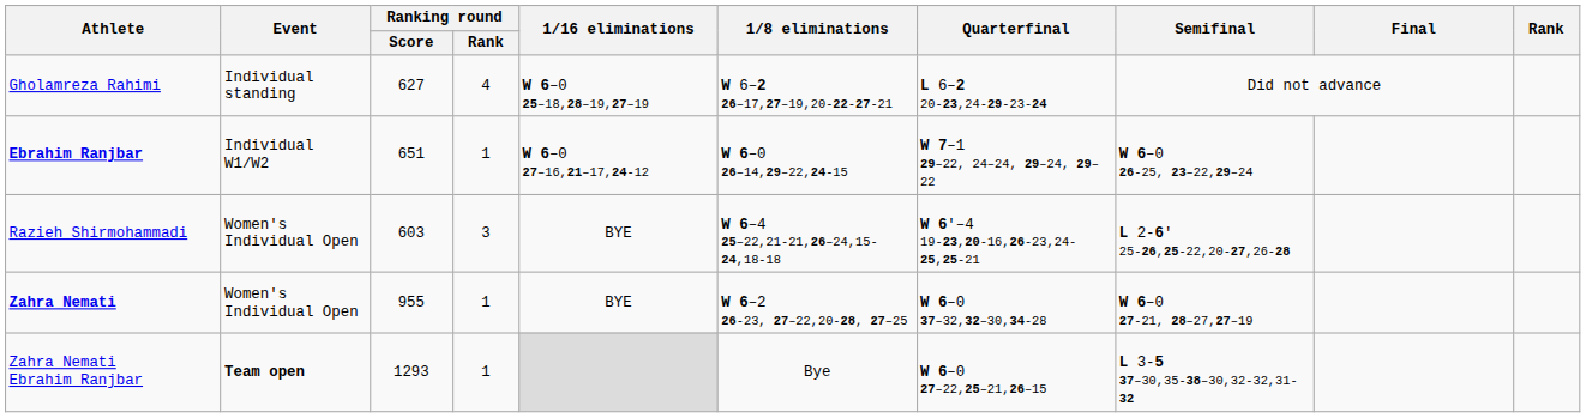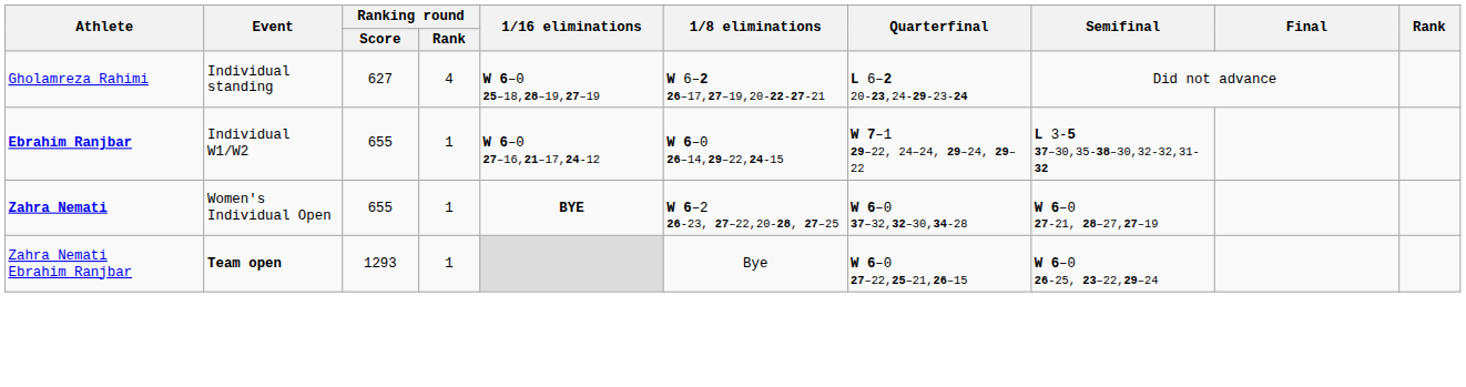 <table class="wikitable" width="98%" style="text-align:left; font-size:90%">
 <tr>
 <th rowspan="2" width="13%">Athlete</th>
 <th rowspan="2" width="9%">Event</th>
 <th colspan="2">Ranking round</th>
 <th rowspan="2" width="12%">1/16 eliminations</th>
 <th rowspan="2" width="12%">1/8 eliminations</th>
 <th rowspan="2" width="12%">Quarterfinal</th>
 <th rowspan="2" width="12%">Semifinal</th>
 <th rowspan="2" width="12%">Final</th>
 <th rowspan="2" width="4%">Rank</th>
 </tr>
 <tr>
 <th width="5%">Score</th>
 <th width="4%">Rank</th>
 </tr>
 <tr>
 <td><a href='#'>Gholamreza Rahimi</a></td>
 <td>Individual standing</td>
 <td align="center">627</td>
 <td align="center">4 <strong></strong></td>
 <td><br><strong>W</strong> <strong>6</strong>–0<br><small><strong>25</strong>–18,<strong>28</strong>–19,<strong>27</strong>–19</small></td>
 <td><br><strong>W</strong> 6–<strong>2</strong><br><small><strong>26</strong>–17,<strong>27</strong>–19,20-<strong>22</strong>-<strong>27</strong>-21</small></td>
 <td><br><strong>L</strong> 6–<strong>2</strong><br><small>20-<strong>23</strong>,24-<strong>29</strong>-23-<strong>24</strong></small></td>
 <td colspan=2 align=center>Did not advance</td>
 <td align="center"></td>
 </tr>
 <tr>
 <td><strong><a href='#'>Ebrahim Ranjbar</a></strong></td>
 <td>Individual W1/W2</td>
-<td align="center">651</td>
+<td align="center">655</td>
 <td align="center">1 <strong></strong></td>
 <td><br><strong>W</strong> <strong>6</strong>–0<br><small><strong>27</strong>–16,<strong>21</strong>–17,<strong>24</strong>-12</small></td>
 <td><br><strong>W</strong> <strong>6</strong>–0<br><small><strong>26</strong>–14,<strong>29</strong>–22,<strong>24</strong>-15</small></td>
 <td><br><strong>W</strong> <strong>7</strong>–1<br><small><strong>29</strong>–22, 24–24, <strong>29</strong>–24, <strong>29</strong>–22</small></td>
-<td><br><strong>W</strong> <strong>6</strong>–0<br><small><strong>26</strong>-25, <strong>23</strong>–22,<strong>29</strong>–24</small></td>
-<td></td>
-<td align="center"></td>
-</tr>
-<tr>
-<td><a href='#'>Razieh Shirmohammadi</a></td>
-<td>Women's Individual Open</td>
-<td align="center">603</td>
-<td align="center">3 <strong></strong></td>
-<td align="center">BYE</td>
-<td><br><strong>W</strong> <strong>6</strong>–4<br><small><strong>25</strong>–22,21-21,<strong>26</strong>–24,15-<strong>24</strong>,18-18</small></td>
-<td><br><strong>W</strong> <strong>6</strong>'–4<br><small>19-<strong>23</strong>,<strong>20</strong>-16,<strong>26</strong>-23,24-<strong>25</strong>,<strong>25</strong>-21</small></td>
-<td><br><strong>L</strong> 2-<strong>6</strong>'<br><small>25-<strong>26</strong>,<strong>25</strong>-22,20-<strong>27</strong>,26-<strong>28</strong></small></td>
+<td><br><strong>L</strong> 3-<strong>5</strong><br><small><strong>37</strong>–30,35-<strong>38</strong>–30,32-32,31-<strong>32</strong></small></td>
 <td></td>
 <td align="center"></td>
 </tr>
 <tr>
 <td><strong><a href='#'>Zahra Nemati</a></strong></td>
 <td>Women's Individual Open</td>
-<td align="center">955</td>
+<td align="center">655</td>
 <td align="center">1 <strong></strong></td>
-<td align="center">BYE</td>
+<td align="center"><strong>BYE</strong></td>
 <td><br><strong>W</strong> <strong>6</strong>–2<br><small><strong>26</strong>-23, <strong>27</strong>–22,20-<strong>28</strong>, <strong>27</strong>–25</small></td>
 <td><br><strong>W</strong> <strong>6</strong>–0<br><small><strong>37</strong>–32,<strong>32</strong>–30,<strong>34</strong>-28</small></td>
 <td><br><strong>W</strong> <strong>6</strong>–0<br><small><strong>27</strong>-21, <strong>28</strong>–27,<strong>27</strong>–19</small></td>
 <td></td>
 <td align="center"></td>
 </tr>
 <tr>
 <td><a href='#'>Zahra Nemati</a><br><a href='#'>Ebrahim Ranjbar</a></td>
 <td><strong>Team open</strong></td>
 <td align="center">1293</td>
 <td align="center">1 <strong></strong></td>
 <td bgcolor=#DCDCDC></td>
 <td align="center">Bye</td>
 <td><br><strong>W</strong> <strong>6</strong>–0<br><small><strong>27</strong>–22,<strong>25</strong>–21,<strong>26</strong>–15</small></td>
-<td><br><strong>L</strong> 3-<strong>5</strong><br><small><strong>37</strong>–30,35-<strong>38</strong>–30,32-32,31-<strong>32</strong></small></td>
+<td><br><strong>W</strong> <strong>6</strong>–0<br><small><strong>26</strong>-25, <strong>23</strong>–22,<strong>29</strong>–24</small></td>
 <td></td>
 <td align="center"></td>
 </tr>
 </table>
